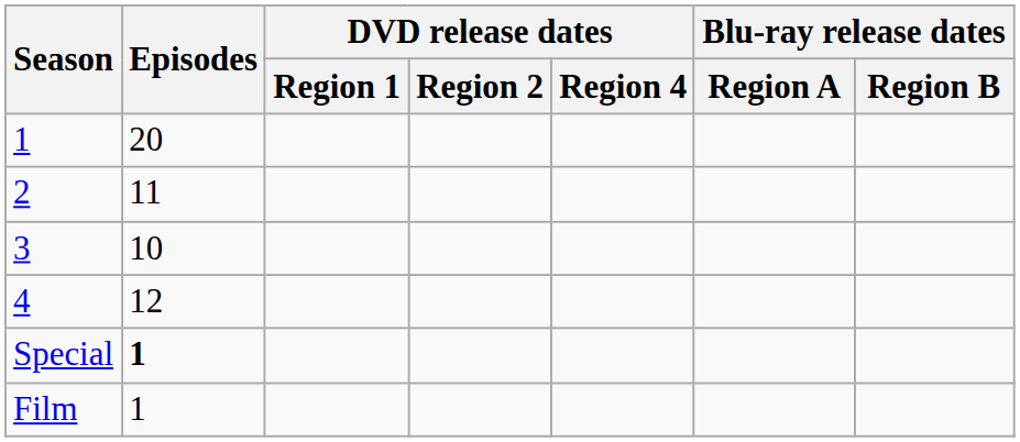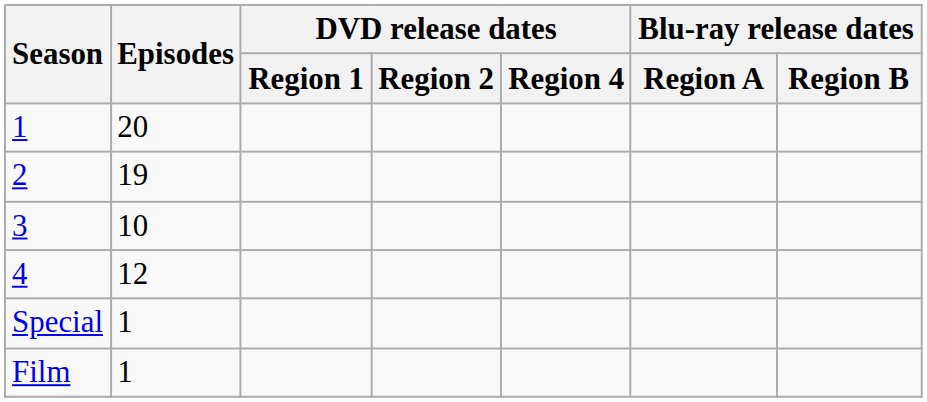 <table class="wikitable">
 <tr>
 <th rowspan="2">Season</th>
 <th rowspan="2">Episodes</th>
 <th colspan="3">DVD release dates</th>
 <th colspan="3">Blu-ray release dates</th>
 </tr>
 <tr>
 <th>Region 1</th>
 <th>Region 2</th>
 <th>Region 4</th>
 <th>Region A</th>
 <th>Region B</th>
 </tr>
 <tr>
 <td><a href='#'>1</a></td>
 <td>20</td>
 <td></td>
 <td></td>
 <td></td>
 <td></td>
 <td></td>
 </tr>
 <tr>
 <td><a href='#'>2</a></td>
-<td>11</td>
+<td>19</td>
 <td></td>
 <td></td>
 <td></td>
 <td></td>
 <td></td>
 </tr>
 <tr>
 <td><a href='#'>3</a></td>
 <td>10</td>
 <td></td>
 <td></td>
 <td></td>
 <td></td>
 <td></td>
 </tr>
 <tr>
 <td><a href='#'>4</a></td>
 <td>12</td>
 <td></td>
 <td></td>
 <td></td>
 <td></td>
 <td></td>
 </tr>
 <tr>
 <td><a href='#'>Special</a></td>
-<td><strong>1</strong></td>
+<td>1</td>
 <td></td>
 <td></td>
 <td></td>
 <td></td>
 <td></td>
 </tr>
 <tr>
 <td><a href='#'>Film</a></td>
 <td>1</td>
 <td></td>
 <td></td>
 <td></td>
 <td></td>
 <td></td>
 </tr>
 </table>
